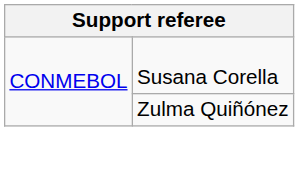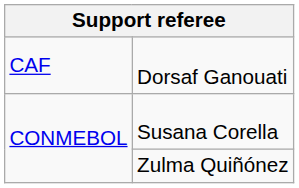 <table class="wikitable">
 <tr>
 <th colspan=2>Support referee</th>
+</tr>
+<tr>
+<td><a href='#'>CAF</a></td>
+<td><br> Dorsaf Ganouati</td>
 </tr>
 <tr>
 <td rowspan=2><a href='#'>CONMEBOL</a></td>
 <td><br> Susana Corella</td>
 </tr>
 <tr>
 <td> Zulma Quiñónez</td>
 </tr>
 </table>
